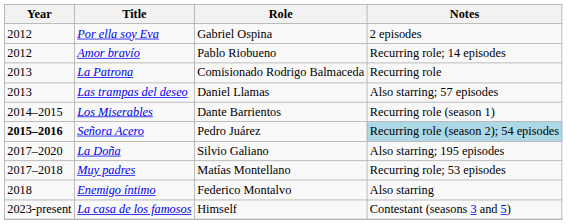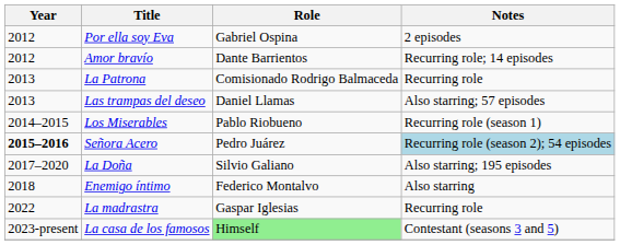 <table class="wikitable sortable">
 <tr>
 <th>Year</th>
 <th>Title</th>
 <th>Role</th>
 <th>Notes</th>
 </tr>
 <tr>
 <td>2012</td>
 <td><em><a href='#'>Por ella soy Eva</a></em></td>
 <td>Gabriel Ospina</td>
 <td>2 episodes</td>
 </tr>
 <tr>
 <td>2012</td>
 <td><em><a href='#'>Amor bravío</a></em></td>
-<td>Pablo Riobueno</td>
+<td>Dante Barrientos</td>
 <td>Recurring role; 14 episodes</td>
 </tr>
 <tr>
 <td>2013</td>
 <td><em><a href='#'>La Patrona</a></em></td>
 <td>Comisionado Rodrigo Balmaceda</td>
 <td>Recurring role</td>
 </tr>
 <tr>
 <td>2013</td>
 <td><em><a href='#'>Las trampas del deseo</a></em></td>
 <td>Daniel Llamas</td>
 <td>Also starring; 57 episodes</td>
 </tr>
 <tr>
 <td>2014–2015</td>
 <td><em><a href='#'>Los Miserables</a></em></td>
-<td>Dante Barrientos</td>
+<td>Pablo Riobueno</td>
 <td>Recurring role (season 1)</td>
 </tr>
 <tr>
 <td><strong>2015–2016</strong></td>
 <td><em><a href='#'>Señora Acero</a></em></td>
 <td>Pedro Juárez</td>
 <td style="background: lightblue;">Recurring role (season 2); 54 episodes</td>
 </tr>
 <tr>
 <td>2017–2020</td>
 <td><em><a href='#'>La Doña</a></em></td>
 <td>Silvio Galiano</td>
 <td>Also starring; 195 episodes</td>
 </tr>
 <tr>
-<td>2017–2018</td>
-<td><em><a href='#'>Muy padres</a></em></td>
-<td>Matías Montellano</td>
-<td>Recurring role; 53 episodes</td>
-</tr>
-<tr>
 <td>2018</td>
 <td><em><a href='#'>Enemigo íntimo</a></em></td>
 <td>Federico Montalvo</td>
 <td>Also starring</td>
 </tr>
 <tr>
+<td>2022</td>
+<td><em><a href='#'>La madrastra</a></em></td>
+<td>Gaspar Iglesias</td>
+<td>Recurring role</td>
+</tr>
+<tr>
 <td>2023-present</td>
 <td><em><a href='#'>La casa de los famosos</a></em></td>
-<td>Himself</td>
+<td style="background: lightgreen;">Himself</td>
 <td>Contestant (seasons <a href='#'>3</a> and <a href='#'>5</a>)</td>
 </tr>
 <tr>
 </tr>
 </table>
